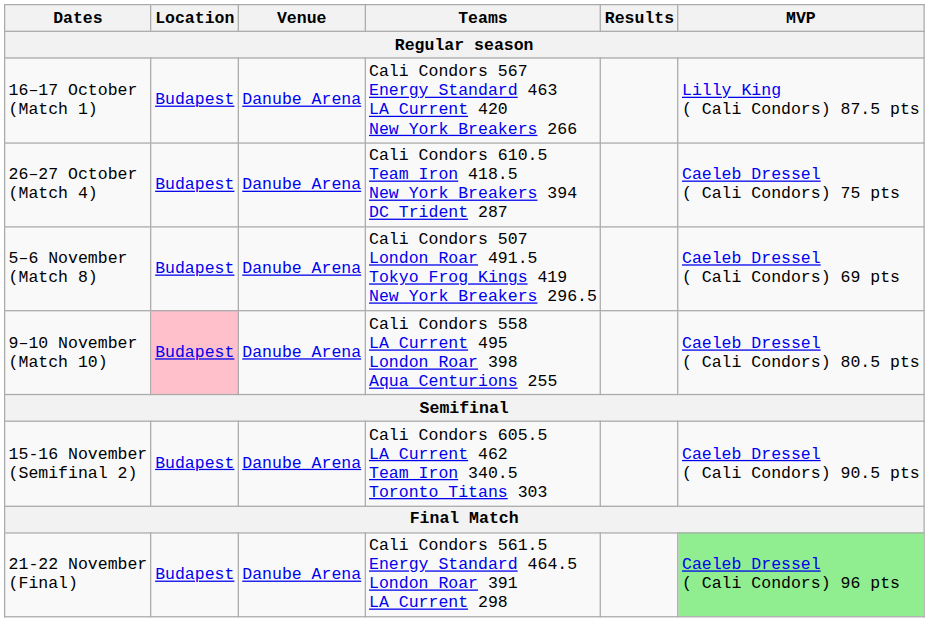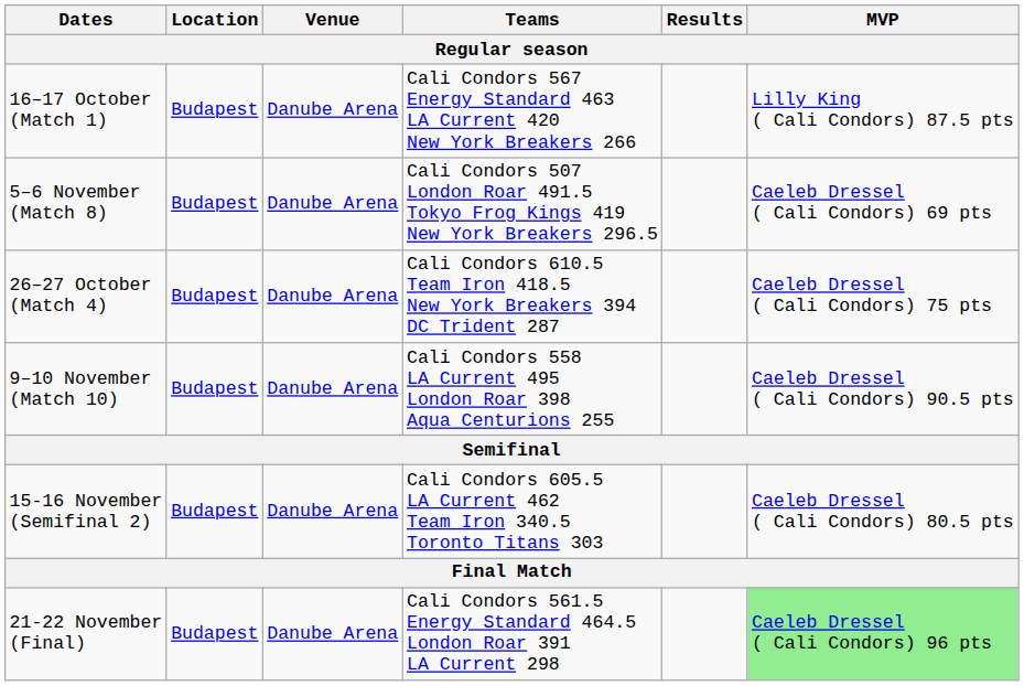 <table class="wikitable">
 <tr>
 <th>Dates</th>
 <th>Location</th>
 <th>Venue</th>
 <th>Teams</th>
 <th>Results</th>
 <th>MVP</th>
 </tr>
 <tr>
 <th colspan="6"><strong>Regular season</strong></th>
 </tr>
 <tr>
 <td>16–17 October<br>(Match 1)</td>
 <td> <a href='#'>Budapest</a></td>
 <td><a href='#'>Danube Arena</a></td>
 <td> Cali Condors 567<br> <a href='#'>Energy Standard</a> 463<br> <a href='#'>LA Current</a> 420<br> <a href='#'>New York Breakers</a> 266</td>
 <td style="text-align:center"></td>
 <td valign="center"> <a href='#'>Lilly King</a><br>( Cali Condors) 87.5 pts<br></td>
 </tr>
 <tr>
+<td>5–6 November<br>(Match 8)</td>
+<td> <a href='#'>Budapest</a></td>
+<td><a href='#'>Danube Arena</a></td>
+<td> Cali Condors 507<br> <a href='#'>London Roar</a> 491.5<br> <a href='#'>Tokyo Frog Kings</a> 419<br> <a href='#'>New York Breakers</a> 296.5</td>
+<td style="text-align:center"></td>
+<td valign="center"> <a href='#'>Caeleb Dressel</a><br>( Cali Condors) 69 pts<br></td>
+</tr>
+<tr>
 <td>26–27 October<br>(Match 4)</td>
 <td> <a href='#'>Budapest</a></td>
 <td><a href='#'>Danube Arena</a></td>
 <td> Cali Condors 610.5<br> <a href='#'>Team Iron</a> 418.5<br> <a href='#'>New York Breakers</a> 394<br> <a href='#'>DC Trident</a> 287</td>
 <td style="text-align:center"></td>
 <td valign="center"> <a href='#'>Caeleb Dressel</a><br>( Cali Condors) 75 pts<br></td>
 </tr>
 <tr>
-<td>5–6 November<br>(Match 8)</td>
+<td>9–10 November<br>(Match 10)</td>
 <td> <a href='#'>Budapest</a></td>
-<td><a href='#'>Danube Arena</a></td>
-<td> Cali Condors 507<br> <a href='#'>London Roar</a> 491.5<br> <a href='#'>Tokyo Frog Kings</a> 419<br> <a href='#'>New York Breakers</a> 296.5</td>
-<td style="text-align:center"></td>
-<td valign="center"> <a href='#'>Caeleb Dressel</a><br>( Cali Condors) 69 pts<br></td>
-</tr>
-<tr>
-<td>9–10 November<br>(Match 10)</td>
-<td style="background: pink;"> <a href='#'>Budapest</a></td>
 <td><a href='#'>Danube Arena</a></td>
 <td> Cali Condors 558<br> <a href='#'>LA Current</a> 495<br> <a href='#'>London Roar</a> 398<br> <a href='#'>Aqua Centurions</a> 255</td>
 <td style="text-align:center"></td>
-<td valign="center"> <a href='#'>Caeleb Dressel</a><br>( Cali Condors) 80.5 pts<br></td>
+<td valign="center"> <a href='#'>Caeleb Dressel</a><br>( Cali Condors) 90.5 pts<br></td>
 </tr>
 <tr>
 <th colspan="6"><strong>Semifinal</strong></th>
 </tr>
 <tr>
 <td>15-16 November<br>(Semifinal 2)</td>
 <td> <a href='#'>Budapest</a></td>
 <td><a href='#'>Danube Arena</a></td>
 <td> Cali Condors 605.5<br> <a href='#'>LA Current</a> 462<br> <a href='#'>Team Iron</a> 340.5<br> <a href='#'>Toronto Titans</a> 303</td>
 <td style="text-align:center"></td>
-<td valign="center"> <a href='#'>Caeleb Dressel</a><br>( Cali Condors) 90.5 pts<br></td>
+<td valign="center"> <a href='#'>Caeleb Dressel</a><br>( Cali Condors) 80.5 pts<br></td>
 </tr>
 <tr>
 <th colspan="6"><strong>Final Match</strong></th>
 </tr>
 <tr>
 <td>21-22 November<br>(Final)</td>
 <td> <a href='#'>Budapest</a></td>
 <td><a href='#'>Danube Arena</a></td>
 <td> Cali Condors 561.5<br> <a href='#'>Energy Standard</a> 464.5<br> <a href='#'>London Roar</a> 391<br> <a href='#'>LA Current</a> 298</td>
 <td style="text-align:center"></td>
 <td valign="center" style="background: lightgreen;"> <a href='#'>Caeleb Dressel</a><br>( Cali Condors) 96 pts<br></td>
 </tr>
 </table>
